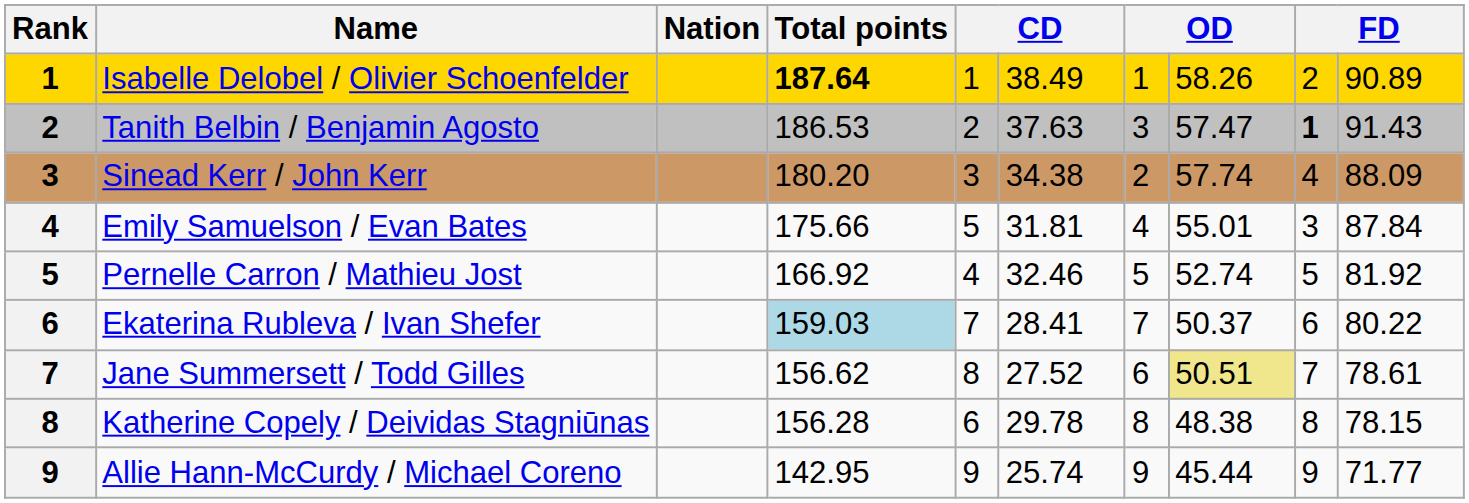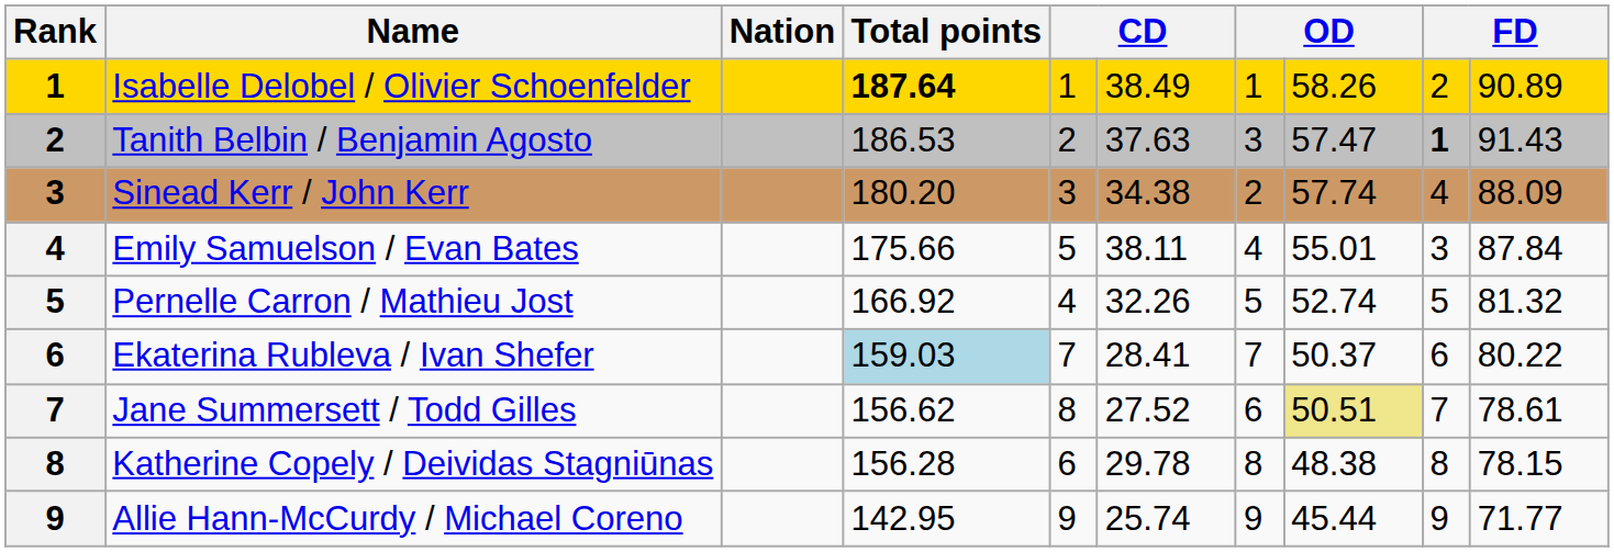 <table class="wikitable">
 <tr>
 <th>Rank</th>
 <th>Name</th>
 <th>Nation</th>
 <th>Total points</th>
 <th colspan="2" width="80px"><a href='#'>CD</a></th>
 <th colspan="2" width="80px"><a href='#'>OD</a></th>
 <th colspan="2" width="80px"><a href='#'>FD</a></th>
 </tr>
 <tr bgcolor="gold">
 <td align="center"><strong>1</strong></td>
 <td><a href='#'>Isabelle Delobel</a> / <a href='#'>Olivier Schoenfelder</a></td>
 <td></td>
 <td><strong>187.64</strong></td>
 <td>1</td>
 <td>38.49</td>
 <td>1</td>
 <td>58.26</td>
 <td>2</td>
 <td>90.89</td>
 </tr>
 <tr bgcolor="silver">
 <td align="center"><strong>2</strong></td>
 <td><a href='#'>Tanith Belbin</a> / <a href='#'>Benjamin Agosto</a></td>
 <td></td>
 <td>186.53</td>
 <td>2</td>
 <td>37.63</td>
 <td>3</td>
 <td>57.47</td>
 <td><strong>1</strong></td>
 <td>91.43</td>
 </tr>
 <tr bgcolor="cc9966">
 <td align="center"><strong>3</strong></td>
 <td><a href='#'>Sinead Kerr</a> / <a href='#'>John Kerr</a></td>
 <td></td>
 <td>180.20</td>
 <td>3</td>
 <td>34.38</td>
 <td>2</td>
 <td>57.74</td>
 <td>4</td>
 <td>88.09</td>
 </tr>
 <tr>
 <th>4</th>
 <td><a href='#'>Emily Samuelson</a> / <a href='#'>Evan Bates</a></td>
 <td></td>
 <td>175.66</td>
 <td>5</td>
-<td>31.81</td>
+<td>38.11</td>
 <td>4</td>
 <td>55.01</td>
 <td>3</td>
 <td>87.84</td>
 </tr>
 <tr>
 <th>5</th>
 <td><a href='#'>Pernelle Carron</a> / <a href='#'>Mathieu Jost</a></td>
 <td></td>
 <td>166.92</td>
 <td>4</td>
-<td>32.46</td>
+<td>32.26</td>
 <td>5</td>
 <td>52.74</td>
 <td>5</td>
-<td>81.92</td>
+<td>81.32</td>
 </tr>
 <tr>
 <th>6</th>
 <td><a href='#'>Ekaterina Rubleva</a> / <a href='#'>Ivan Shefer</a></td>
 <td></td>
 <td style="background: lightblue;">159.03</td>
 <td>7</td>
 <td>28.41</td>
 <td>7</td>
 <td>50.37</td>
 <td>6</td>
 <td>80.22</td>
 </tr>
 <tr>
 <th>7</th>
 <td><a href='#'>Jane Summersett</a> / <a href='#'>Todd Gilles</a></td>
 <td></td>
 <td>156.62</td>
 <td>8</td>
 <td>27.52</td>
 <td>6</td>
 <td style="background: khaki;">50.51</td>
 <td>7</td>
 <td>78.61</td>
 </tr>
 <tr>
 <th>8</th>
 <td><a href='#'>Katherine Copely</a> / <a href='#'>Deividas Stagniūnas</a></td>
 <td></td>
 <td>156.28</td>
 <td>6</td>
 <td>29.78</td>
 <td>8</td>
 <td>48.38</td>
 <td>8</td>
 <td>78.15</td>
 </tr>
 <tr>
 <th>9</th>
 <td><a href='#'>Allie Hann-McCurdy</a> / <a href='#'>Michael Coreno</a></td>
 <td></td>
 <td>142.95</td>
 <td>9</td>
 <td>25.74</td>
 <td>9</td>
 <td>45.44</td>
 <td>9</td>
 <td>71.77</td>
 </tr>
 </table>
